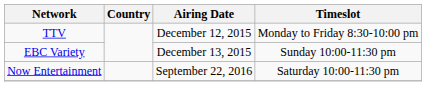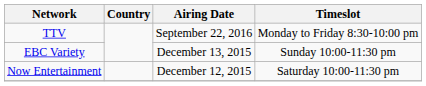 <table class="wikitable"  style="text-align:center">
 <tr>
 <th>Network</th>
 <th>Country</th>
 <th>Airing Date</th>
 <th>Timeslot</th>
 </tr>
 <tr>
 <td><a href='#'>TTV</a></td>
 <td rowspan=2></td>
-<td>December 12, 2015</td>
+<td>September 22, 2016</td>
 <td>Monday to Friday 8:30-10:00 pm</td>
 </tr>
 <tr>
 <td><a href='#'>EBC Variety</a></td>
 <td>December 13, 2015</td>
 <td>Sunday 10:00-11:30 pm</td>
 </tr>
 <tr>
 <td><a href='#'>Now Entertainment</a></td>
 <td></td>
-<td>September 22, 2016</td>
+<td>December 12, 2015</td>
 <td>Saturday 10:00-11:30 pm</td>
 </tr>
 <tr>
 </tr>
 </table>
